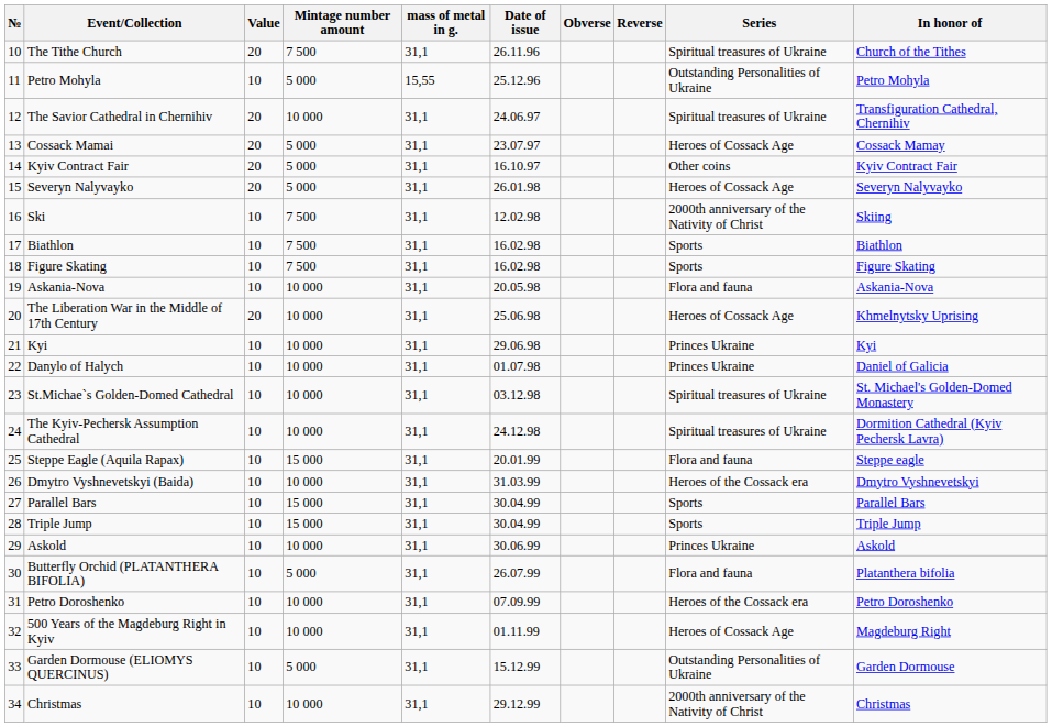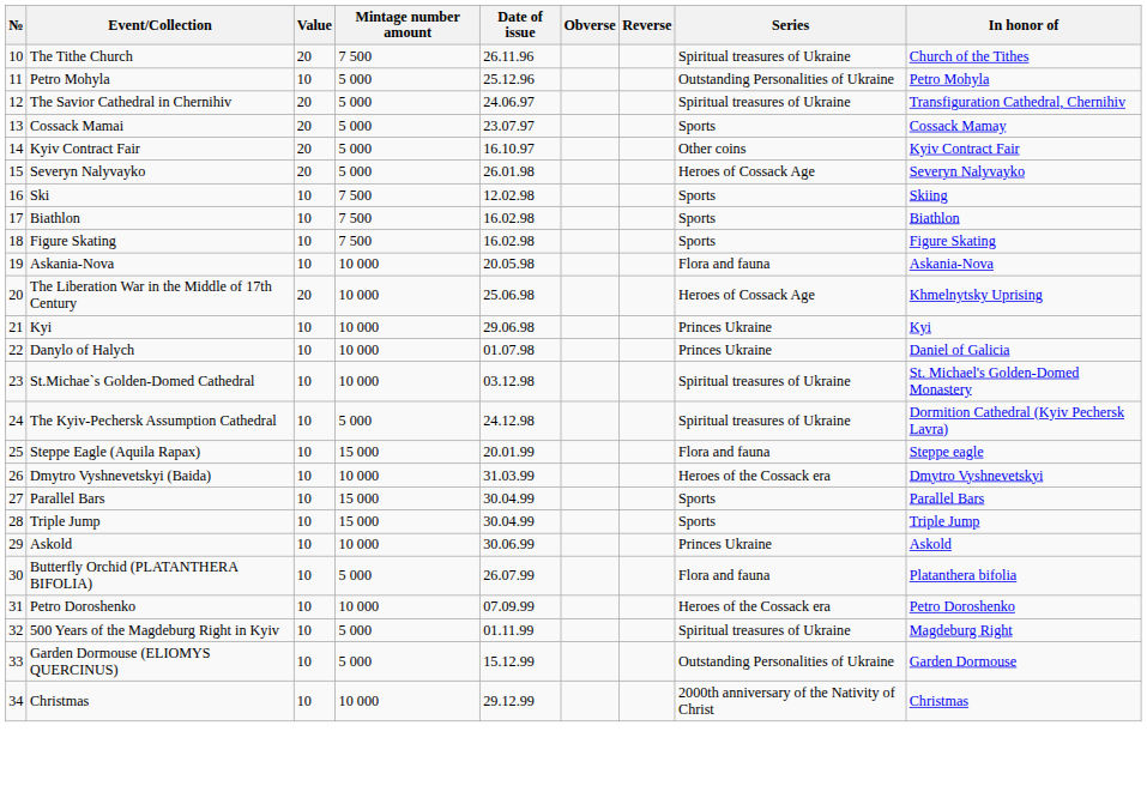 <table class="wikitable" border="1">
 <tr>
 <th>№</th>
 <th>Event/Collection</th>
 <th>Value</th>
 <th>Mintage number amount</th>
-<th>mass of metal in g.</th>
 <th>Date of issue</th>
 <th>Obverse</th>
 <th>Reverse</th>
 <th>Series</th>
 <th>In honor of</th>
 </tr>
 <tr>
 <td>10</td>
 <td>The Tithe Church</td>
 <td>20</td>
 <td>7 500</td>
-<td>31,1</td>
 <td>26.11.96</td>
 <td></td>
 <td></td>
 <td>Spiritual treasures of Ukraine</td>
 <td><a href='#'>Church of the Tithes</a></td>
 </tr>
 <tr>
 <td>11</td>
 <td>Petro Mohyla</td>
 <td>10</td>
 <td>5 000</td>
-<td>15,55</td>
 <td>25.12.96</td>
 <td></td>
 <td></td>
 <td>Outstanding Personalities of Ukraine</td>
 <td><a href='#'>Petro Mohyla</a></td>
 </tr>
 <tr>
 <td>12</td>
 <td>The Savior Cathedral in Chernihiv</td>
 <td>20</td>
-<td>10 000</td>
-<td>31,1</td>
+<td>5 000</td>
 <td>24.06.97</td>
 <td></td>
 <td></td>
 <td>Spiritual treasures of Ukraine</td>
 <td><a href='#'>Transfiguration Cathedral, Chernihiv</a></td>
 </tr>
 <tr>
 <td>13</td>
 <td>Cossack Mamai</td>
 <td>20</td>
 <td>5 000</td>
-<td>31,1</td>
 <td>23.07.97</td>
 <td></td>
 <td></td>
-<td>Heroes of Cossack Age</td>
+<td>Sports</td>
 <td><a href='#'>Cossack Mamay</a></td>
 </tr>
 <tr>
 <td>14</td>
 <td>Kyiv Contract Fair</td>
 <td>20</td>
 <td>5 000</td>
-<td>31,1</td>
 <td>16.10.97</td>
 <td></td>
 <td></td>
 <td>Other coins</td>
 <td><a href='#'>Kyiv Contract Fair</a></td>
 </tr>
 <tr>
 <td>15</td>
 <td>Severyn Nalyvayko</td>
 <td>20</td>
 <td>5 000</td>
-<td>31,1</td>
 <td>26.01.98</td>
 <td></td>
 <td></td>
 <td>Heroes of Cossack Age</td>
 <td><a href='#'>Severyn Nalyvayko</a></td>
 </tr>
 <tr>
 <td>16</td>
 <td>Ski</td>
 <td>10</td>
 <td>7 500</td>
-<td>31,1</td>
 <td>12.02.98</td>
 <td></td>
 <td></td>
-<td>2000th anniversary of the Nativity of Christ</td>
+<td>Sports</td>
 <td><a href='#'>Skiing</a></td>
 </tr>
 <tr>
 <td>17</td>
 <td>Biathlon</td>
 <td>10</td>
 <td>7 500</td>
-<td>31,1</td>
 <td>16.02.98</td>
 <td></td>
 <td></td>
 <td>Sports</td>
 <td><a href='#'>Biathlon</a></td>
 </tr>
 <tr>
 <td>18</td>
 <td>Figure Skating</td>
 <td>10</td>
 <td>7 500</td>
-<td>31,1</td>
 <td>16.02.98</td>
 <td></td>
 <td></td>
 <td>Sports</td>
 <td><a href='#'>Figure Skating</a></td>
 </tr>
 <tr>
 <td>19</td>
 <td>Askania-Nova</td>
 <td>10</td>
 <td>10 000</td>
-<td>31,1</td>
 <td>20.05.98</td>
 <td></td>
 <td></td>
 <td>Flora and fauna</td>
 <td><a href='#'>Askania-Nova</a></td>
 </tr>
 <tr>
 <td>20</td>
 <td>The Liberation War in the Middle of 17th Century</td>
 <td>20</td>
 <td>10 000</td>
-<td>31,1</td>
 <td>25.06.98</td>
 <td></td>
 <td></td>
 <td>Heroes of Cossack Age</td>
 <td><a href='#'>Khmelnytsky Uprising</a></td>
 </tr>
 <tr>
 <td>21</td>
 <td>Kyi</td>
 <td>10</td>
 <td>10 000</td>
-<td>31,1</td>
 <td>29.06.98</td>
 <td></td>
 <td></td>
 <td>Princes Ukraine</td>
 <td><a href='#'>Kyi</a></td>
 </tr>
 <tr>
 <td>22</td>
 <td>Danylo of Halych</td>
 <td>10</td>
 <td>10 000</td>
-<td>31,1</td>
 <td>01.07.98</td>
 <td></td>
 <td></td>
 <td>Princes Ukraine</td>
 <td><a href='#'>Daniel of Galicia</a></td>
 </tr>
 <tr>
 <td>23</td>
 <td>St.Michae`s Golden-Domed Cathedral</td>
 <td>10</td>
 <td>10 000</td>
-<td>31,1</td>
 <td>03.12.98</td>
 <td></td>
 <td></td>
 <td>Spiritual treasures of Ukraine</td>
 <td><a href='#'>St. Michael's Golden-Domed Monastery</a></td>
 </tr>
 <tr>
 <td>24</td>
 <td>The Kyiv-Pechersk Assumption Cathedral</td>
 <td>10</td>
-<td>10 000</td>
-<td>31,1</td>
+<td>5 000</td>
 <td>24.12.98</td>
 <td></td>
 <td></td>
 <td>Spiritual treasures of Ukraine</td>
 <td><a href='#'>Dormition Cathedral (Kyiv Pechersk Lavra)</a></td>
 </tr>
 <tr>
 <td>25</td>
 <td>Steppe Eagle (Aquila Rapax)</td>
 <td>10</td>
 <td>15 000</td>
-<td>31,1</td>
 <td>20.01.99</td>
 <td></td>
 <td></td>
 <td>Flora and fauna</td>
 <td><a href='#'>Steppe eagle</a></td>
 </tr>
 <tr>
 <td>26</td>
 <td>Dmytro Vyshnevetskyi (Baida)</td>
 <td>10</td>
 <td>10 000</td>
-<td>31,1</td>
 <td>31.03.99</td>
 <td></td>
 <td></td>
 <td>Heroes of the Cossack era</td>
 <td><a href='#'>Dmytro Vyshnevetskyi</a></td>
 </tr>
 <tr>
 <td>27</td>
 <td>Parallel Bars</td>
 <td>10</td>
 <td>15 000</td>
-<td>31,1</td>
 <td>30.04.99</td>
 <td></td>
 <td></td>
 <td>Sports</td>
 <td><a href='#'>Parallel Bars</a></td>
 </tr>
 <tr>
 <td>28</td>
 <td>Triple Jump</td>
 <td>10</td>
 <td>15 000</td>
-<td>31,1</td>
 <td>30.04.99</td>
 <td></td>
 <td></td>
 <td>Sports</td>
 <td><a href='#'>Triple Jump</a></td>
 </tr>
 <tr>
 <td>29</td>
 <td>Askold</td>
 <td>10</td>
 <td>10 000</td>
-<td>31,1</td>
 <td>30.06.99</td>
 <td></td>
 <td></td>
 <td>Princes Ukraine</td>
 <td><a href='#'>Askold</a></td>
 </tr>
 <tr>
 <td>30</td>
 <td>Butterfly Orchid (PLATANTHERA BIFOLIA)</td>
 <td>10</td>
 <td>5 000</td>
-<td>31,1</td>
 <td>26.07.99</td>
 <td></td>
 <td></td>
 <td>Flora and fauna</td>
 <td><a href='#'>Platanthera bifolia</a></td>
 </tr>
 <tr>
 <td>31</td>
 <td>Petro Doroshenko</td>
 <td>10</td>
 <td>10 000</td>
-<td>31,1</td>
 <td>07.09.99</td>
 <td></td>
 <td></td>
 <td>Heroes of the Cossack era</td>
 <td><a href='#'>Petro Doroshenko</a></td>
 </tr>
 <tr>
 <td>32</td>
 <td>500 Years of the Magdeburg Right in Kyiv</td>
 <td>10</td>
-<td>10 000</td>
-<td>31,1</td>
+<td>5 000</td>
 <td>01.11.99</td>
 <td></td>
 <td></td>
-<td>Heroes of Cossack Age</td>
+<td>Spiritual treasures of Ukraine</td>
 <td><a href='#'>Magdeburg Right</a></td>
 </tr>
 <tr>
 <td>33</td>
 <td>Garden Dormouse (ELIOMYS QUERCINUS)</td>
 <td>10</td>
 <td>5 000</td>
-<td>31,1</td>
 <td>15.12.99</td>
 <td></td>
 <td></td>
 <td>Outstanding Personalities of Ukraine</td>
 <td><a href='#'>Garden Dormouse</a></td>
 </tr>
 <tr>
 <td>34</td>
 <td>Christmas</td>
 <td>10</td>
 <td>10 000</td>
-<td>31,1</td>
 <td>29.12.99</td>
 <td></td>
 <td></td>
 <td>2000th anniversary of the Nativity of Christ</td>
 <td><a href='#'>Christmas</a></td>
 </tr>
 </table>
